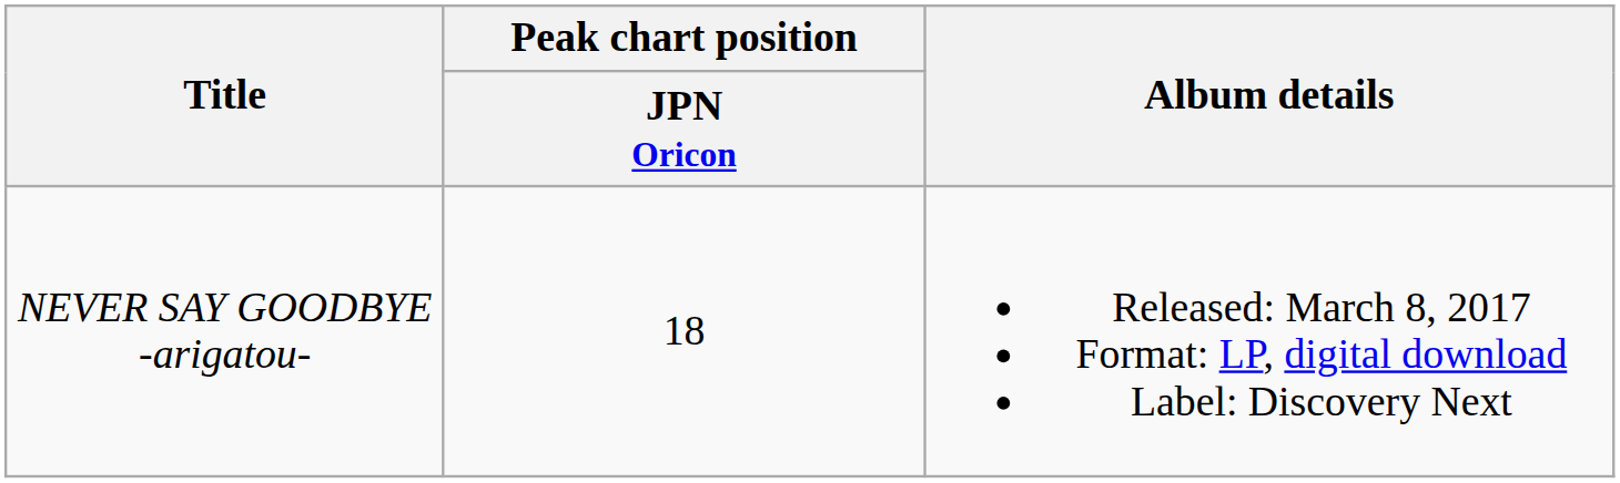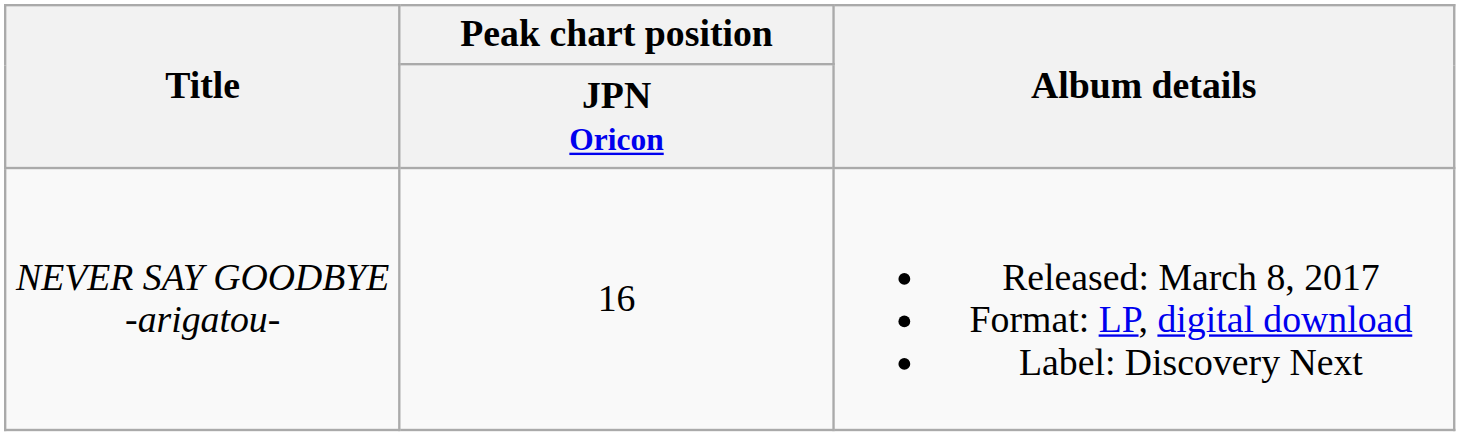 <table class="wikitable plainrowheaders" style="text-align:center;">
 <tr>
 <th scope="col" rowspan="2" style="width:10em;">Title</th>
 <th scope="col" colspan="1" style="width:11em;">Peak chart position</th>
 <th scope="col" rowspan="2" style="width:16em;">Album details</th>
 </tr>
 <tr>
 <th scope="col" rowspan="1" style="width:10em;">JPN<br><small><a href='#'>Oricon</a></small></th>
 </tr>
 <tr>
 <td><em>NEVER SAY GOODBYE -arigatou-</em></td>
-<td>18</td>
+<td>16</td>
 <td><br><ul><li>Released: March 8, 2017</li><li>Format: <a href='#'>LP</a>, <a href='#'>digital download</a></li><li>Label: Discovery Next</li></ul></td>
 </tr>
 </table>
